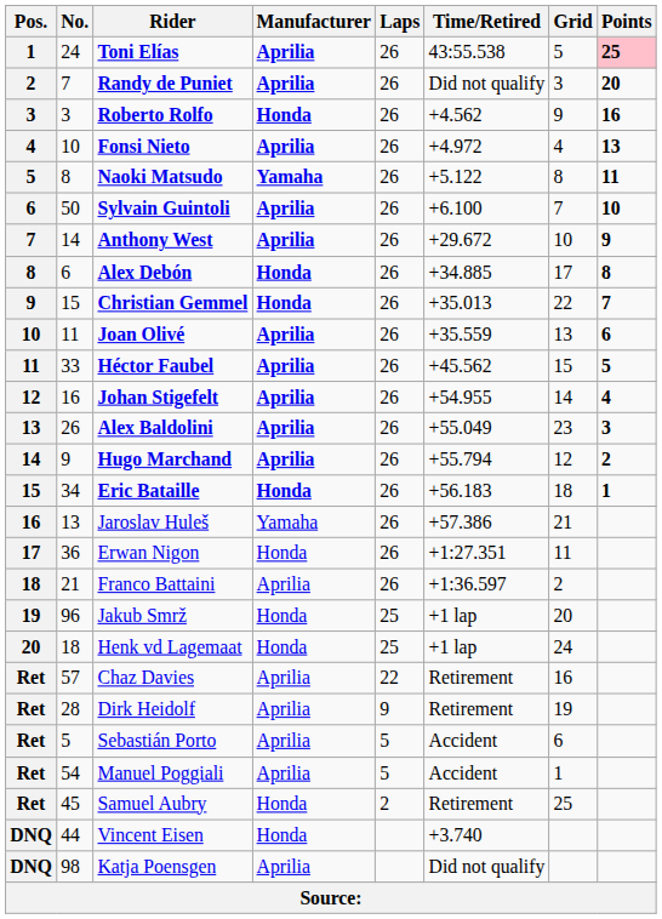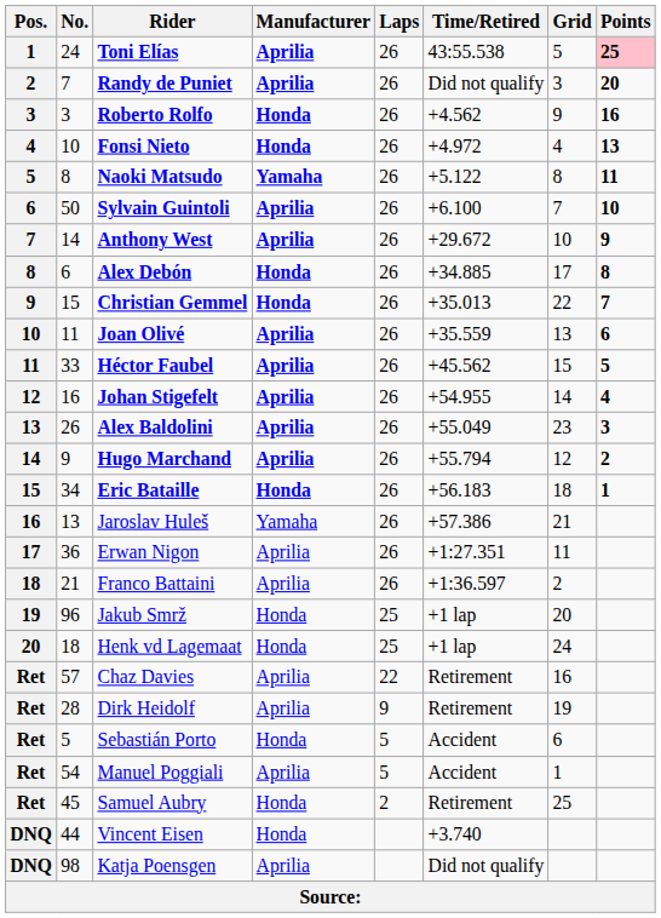 <table class="wikitable" style="font-size: 95%;">
 <tr>
 <th>Pos.</th>
 <th>No.</th>
 <th>Rider</th>
 <th>Manufacturer</th>
 <th>Laps</th>
 <th>Time/Retired</th>
 <th>Grid</th>
 <th>Points</th>
 </tr>
 <tr>
 <th>1</th>
 <td>24</td>
 <td> <strong><a href='#'>Toni Elías</a></strong></td>
 <td><strong><a href='#'>Aprilia</a></strong></td>
 <td>26</td>
 <td>43:55.538</td>
 <td>5</td>
 <td style="background: pink;"><strong>25</strong></td>
 </tr>
 <tr>
 <th>2</th>
 <td>7</td>
 <td> <strong><a href='#'>Randy de Puniet</a></strong></td>
 <td><strong><a href='#'>Aprilia</a></strong></td>
 <td>26</td>
 <td>Did not qualify</td>
 <td>3</td>
 <td><strong>20</strong></td>
 </tr>
 <tr>
 <th>3</th>
 <td>3</td>
 <td> <strong><a href='#'>Roberto Rolfo</a></strong></td>
 <td><strong><a href='#'>Honda</a></strong></td>
 <td>26</td>
 <td>+4.562</td>
 <td>9</td>
 <td><strong>16</strong></td>
 </tr>
 <tr>
 <th>4</th>
 <td>10</td>
 <td> <strong><a href='#'>Fonsi Nieto</a></strong></td>
-<td><strong><a href='#'>Aprilia</a></strong></td>
+<td><strong><a href='#'>Honda</a></strong></td>
 <td>26</td>
 <td>+4.972</td>
 <td>4</td>
 <td><strong>13</strong></td>
 </tr>
 <tr>
 <th>5</th>
 <td>8</td>
 <td> <strong><a href='#'>Naoki Matsudo</a></strong></td>
 <td><strong><a href='#'>Yamaha</a></strong></td>
 <td>26</td>
 <td>+5.122</td>
 <td>8</td>
 <td><strong>11</strong></td>
 </tr>
 <tr>
 <th>6</th>
 <td>50</td>
 <td> <strong><a href='#'>Sylvain Guintoli</a></strong></td>
 <td><strong><a href='#'>Aprilia</a></strong></td>
 <td>26</td>
 <td>+6.100</td>
 <td>7</td>
 <td><strong>10</strong></td>
 </tr>
 <tr>
 <th>7</th>
 <td>14</td>
 <td> <strong><a href='#'>Anthony West</a></strong></td>
 <td><strong><a href='#'>Aprilia</a></strong></td>
 <td>26</td>
 <td>+29.672</td>
 <td>10</td>
 <td><strong>9</strong></td>
 </tr>
 <tr>
 <th>8</th>
 <td>6</td>
 <td> <strong><a href='#'>Alex Debón</a></strong></td>
 <td><strong><a href='#'>Honda</a></strong></td>
 <td>26</td>
 <td>+34.885</td>
 <td>17</td>
 <td><strong>8</strong></td>
 </tr>
 <tr>
 <th>9</th>
 <td>15</td>
 <td> <strong><a href='#'>Christian Gemmel</a></strong></td>
 <td><strong><a href='#'>Honda</a></strong></td>
 <td>26</td>
 <td>+35.013</td>
 <td>22</td>
 <td><strong>7</strong></td>
 </tr>
 <tr>
 <th>10</th>
 <td>11</td>
 <td> <strong><a href='#'>Joan Olivé</a></strong></td>
 <td><strong><a href='#'>Aprilia</a></strong></td>
 <td>26</td>
 <td>+35.559</td>
 <td>13</td>
 <td><strong>6</strong></td>
 </tr>
 <tr>
 <th>11</th>
 <td>33</td>
 <td> <strong><a href='#'>Héctor Faubel</a></strong></td>
 <td><strong><a href='#'>Aprilia</a></strong></td>
 <td>26</td>
 <td>+45.562</td>
 <td>15</td>
 <td><strong>5</strong></td>
 </tr>
 <tr>
 <th>12</th>
 <td>16</td>
 <td> <strong><a href='#'>Johan Stigefelt</a></strong></td>
 <td><strong><a href='#'>Aprilia</a></strong></td>
 <td>26</td>
 <td>+54.955</td>
 <td>14</td>
 <td><strong>4</strong></td>
 </tr>
 <tr>
 <th>13</th>
 <td>26</td>
 <td> <strong><a href='#'>Alex Baldolini</a></strong></td>
 <td><strong><a href='#'>Aprilia</a></strong></td>
 <td>26</td>
 <td>+55.049</td>
 <td>23</td>
 <td><strong>3</strong></td>
 </tr>
 <tr>
 <th>14</th>
 <td>9</td>
 <td> <strong><a href='#'>Hugo Marchand</a></strong></td>
 <td><strong><a href='#'>Aprilia</a></strong></td>
 <td>26</td>
 <td>+55.794</td>
 <td>12</td>
 <td><strong>2</strong></td>
 </tr>
 <tr>
 <th>15</th>
 <td>34</td>
 <td> <strong><a href='#'>Eric Bataille</a></strong></td>
 <td><strong><a href='#'>Honda</a></strong></td>
 <td>26</td>
 <td>+56.183</td>
 <td>18</td>
 <td><strong>1</strong></td>
 </tr>
 <tr>
 <th>16</th>
 <td>13</td>
 <td> <a href='#'>Jaroslav Huleš</a></td>
 <td><a href='#'>Yamaha</a></td>
 <td>26</td>
 <td>+57.386</td>
 <td>21</td>
 <td></td>
 </tr>
 <tr>
 <th>17</th>
 <td>36</td>
 <td> <a href='#'>Erwan Nigon</a></td>
-<td><a href='#'>Honda</a></td>
+<td><a href='#'>Aprilia</a></td>
 <td>26</td>
 <td>+1:27.351</td>
 <td>11</td>
 <td></td>
 </tr>
 <tr>
 <th>18</th>
 <td>21</td>
 <td> <a href='#'>Franco Battaini</a></td>
 <td><a href='#'>Aprilia</a></td>
 <td>26</td>
 <td>+1:36.597</td>
 <td>2</td>
 <td></td>
 </tr>
 <tr>
 <th>19</th>
 <td>96</td>
 <td> <a href='#'>Jakub Smrž</a></td>
 <td><a href='#'>Honda</a></td>
 <td>25</td>
 <td>+1 lap</td>
 <td>20</td>
 <td></td>
 </tr>
 <tr>
 <th>20</th>
 <td>18</td>
 <td> <a href='#'>Henk vd Lagemaat</a></td>
 <td><a href='#'>Honda</a></td>
 <td>25</td>
 <td>+1 lap</td>
 <td>24</td>
 <td></td>
 </tr>
 <tr>
 <th>Ret</th>
 <td>57</td>
 <td> <a href='#'>Chaz Davies</a></td>
 <td><a href='#'>Aprilia</a></td>
 <td>22</td>
 <td>Retirement</td>
 <td>16</td>
 <td></td>
 </tr>
 <tr>
 <th>Ret</th>
 <td>28</td>
 <td> <a href='#'>Dirk Heidolf</a></td>
 <td><a href='#'>Aprilia</a></td>
 <td>9</td>
 <td>Retirement</td>
 <td>19</td>
 <td></td>
 </tr>
 <tr>
 <th>Ret</th>
 <td>5</td>
 <td> <a href='#'>Sebastián Porto</a></td>
-<td><a href='#'>Aprilia</a></td>
+<td><a href='#'>Honda</a></td>
 <td>5</td>
 <td>Accident</td>
 <td>6</td>
 <td></td>
 </tr>
 <tr>
 <th>Ret</th>
 <td>54</td>
 <td> <a href='#'>Manuel Poggiali</a></td>
 <td><a href='#'>Aprilia</a></td>
 <td>5</td>
 <td>Accident</td>
 <td>1</td>
 <td></td>
 </tr>
 <tr>
 <th>Ret</th>
 <td>45</td>
 <td> <a href='#'>Samuel Aubry</a></td>
 <td><a href='#'>Honda</a></td>
 <td>2</td>
 <td>Retirement</td>
 <td>25</td>
 <td></td>
 </tr>
 <tr>
 <th>DNQ</th>
 <td>44</td>
 <td> <a href='#'>Vincent Eisen</a></td>
 <td><a href='#'>Honda</a></td>
 <td></td>
 <td>+3.740</td>
 <td></td>
 <td></td>
 </tr>
 <tr>
 <th>DNQ</th>
 <td>98</td>
 <td> <a href='#'>Katja Poensgen</a></td>
 <td><a href='#'>Aprilia</a></td>
 <td></td>
 <td>Did not qualify</td>
 <td></td>
 <td></td>
 </tr>
 <tr>
 <th colspan=8>Source: </th>
 </tr>
 </table>
